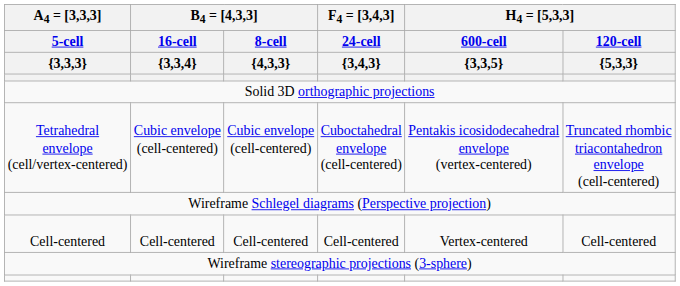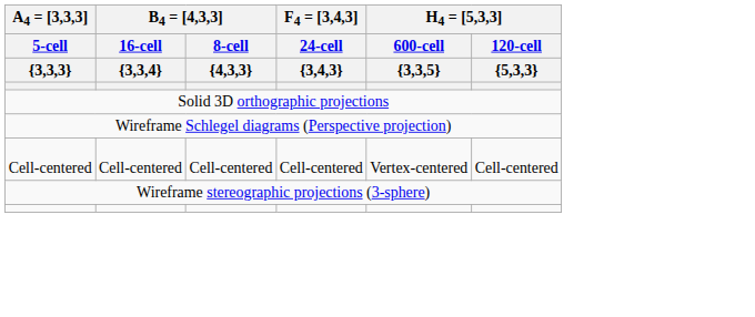 <table class="wikitable" style="text-align:center;">
 <tr>
 <th>A<sub>4</sub> = [3,3,3]</th>
 <th colspan=2>B<sub>4</sub> = [4,3,3]</th>
 <th>F<sub>4</sub> = [3,4,3]</th>
 <th colspan=2>H<sub>4</sub> = [5,3,3]</th>
 </tr>
 <tr>
 <th><a href='#'>5-cell</a></th>
 <th><a href='#'>16-cell</a></th>
 <th><a href='#'>8-cell</a></th>
 <th><a href='#'>24-cell</a></th>
 <th><a href='#'>600-cell</a></th>
 <th><a href='#'>120-cell</a></th>
 </tr>
 <tr>
 <th>{3,3,3}</th>
 <th>{3,3,4}</th>
 <th>{4,3,3}</th>
 <th>{3,4,3}</th>
 <th>{3,3,5}</th>
 <th>{5,3,3}</th>
 </tr>
 <tr>
 <th></th>
 <th></th>
 <th></th>
 <th></th>
 <th></th>
 <th></th>
 </tr>
 <tr>
 <td colspan=6>Solid 3D <a href='#'>orthographic projections</a></td>
 </tr>
-<tr valign=top style="line-height:120%">
-<td><br><a href='#'>Tetrahedral<br>envelope</a><br>(cell/vertex-centered)</td>
-<td><br><a href='#'>Cubic envelope</a><br>(cell-centered)</td>
-<td><br><a href='#'>Cubic envelope</a><br>(cell-centered)</td>
-<td><br><a href='#'>Cuboctahedral<br>envelope</a><br>(cell-centered)</td>
-<td><br><a href='#'>Pentakis icosidodecahedral<br>envelope</a><br>(vertex-centered)</td>
-<td><br><a href='#'>Truncated rhombic<br>triacontahedron<br>envelope</a><br>(cell-centered)</td>
-</tr>
 <tr>
 <td colspan=6>Wireframe <a href='#'>Schlegel diagrams</a> (<a href='#'>Perspective projection</a>)</td>
 </tr>
 <tr valign=bottom>
 <td><br>Cell-centered</td>
 <td><br>Cell-centered</td>
 <td><br>Cell-centered</td>
 <td><br>Cell-centered</td>
 <td><br>Vertex-centered</td>
 <td><br>Cell-centered</td>
 </tr>
 <tr>
 <td colspan=6>Wireframe <a href='#'>stereographic projections</a> (<a href='#'>3-sphere</a>)</td>
 </tr>
 <tr valign=top>
 <td></td>
 <td></td>
 <td></td>
 <td></td>
 <td></td>
 <td></td>
 </tr>
 </table>
